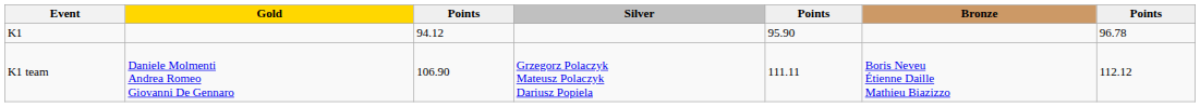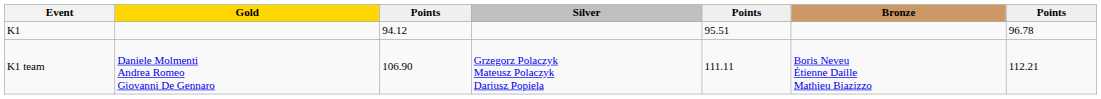 <table class="wikitable" width=100%>
 <tr>
 <th>Event</th>
 <td align=center bgcolor="gold"><strong>Gold</strong></td>
 <td align=center bgcolor="EFEFEF"><strong>Points</strong></td>
 <td align=center bgcolor="silver"><strong>Silver</strong></td>
 <td align=center bgcolor="EFEFEF"><strong>Points</strong></td>
 <td align=center bgcolor="CC9966"><strong>Bronze</strong></td>
 <td align=center bgcolor="EFEFEF"><strong>Points</strong></td>
 </tr>
 <tr>
 <td>K1</td>
 <td></td>
 <td>94.12</td>
 <td></td>
-<td>95.90</td>
+<td>95.51</td>
 <td></td>
 <td>96.78</td>
 </tr>
 <tr>
 <td>K1 team</td>
 <td><br><a href='#'>Daniele Molmenti</a><br><a href='#'>Andrea Romeo</a><br><a href='#'>Giovanni De Gennaro</a></td>
 <td>106.90</td>
 <td><br><a href='#'>Grzegorz Polaczyk</a><br><a href='#'>Mateusz Polaczyk</a><br><a href='#'>Dariusz Popiela</a></td>
 <td>111.11</td>
 <td><br><a href='#'>Boris Neveu</a><br><a href='#'>Étienne Daille</a><br><a href='#'>Mathieu Biazizzo</a></td>
-<td>112.12</td>
+<td>112.21</td>
 </tr>
 </table>
